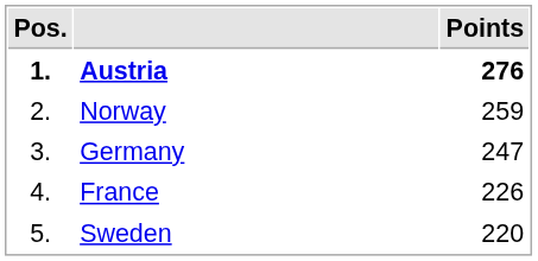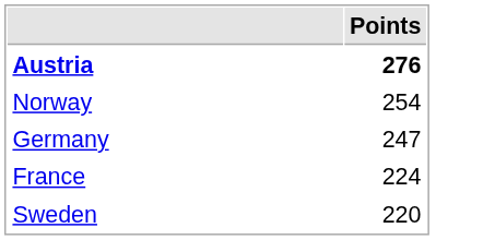 <table cellspacing="1" cellpadding="3" style="border:1px solid #AAAAAA;font-size:90%">
 <tr bgcolor="#E4E4E4">
-<th style="border-bottom:1px solid #AAAAAA" width=10>Pos.</th>
 <th style="border-bottom:1px solid #AAAAAA" width=200></th>
 <th style="border-bottom:1px solid #AAAAAA" width=20>Points</th>
 </tr>
 <tr>
-<td align="center"><strong>1.</strong></td>
 <td> <strong><a href='#'>Austria</a></strong></td>
 <td align="right"><strong>276</strong></td>
 </tr>
 <tr>
-<td align="center">2.</td>
 <td> <a href='#'>Norway</a></td>
-<td align="right">259</td>
+<td align="right">254</td>
 </tr>
 <tr>
-<td align="center">3.</td>
 <td> <a href='#'>Germany</a></td>
 <td align="right">247</td>
 </tr>
 <tr>
-<td align="center">4.</td>
 <td> <a href='#'>France</a></td>
-<td align="right">226</td>
+<td align="right">224</td>
 </tr>
 <tr>
-<td align="center">5.</td>
 <td> <a href='#'>Sweden</a></td>
 <td align="right">220</td>
 </tr>
 </table>
